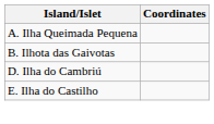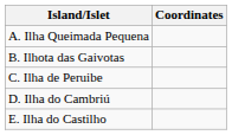 <table class=wikitable>
 <tr>
 <th>Island/Islet</th>
 <th>Coordinates</th>
 </tr>
 <tr>
 <td>A. Ilha Queimada Pequena</td>
 <td></td>
 </tr>
 <tr>
 <td>B. Ilhota das Gaivotas</td>
 <td></td>
 </tr>
 <tr>
+<td>C. Ilha de Peruibe</td>
+<td></td>
+</tr>
+<tr>
 <td>D. Ilha do Cambriú</td>
 <td></td>
 </tr>
 <tr>
 <td>E. Ilha do Castilho</td>
 <td></td>
 </tr>
 </table>
